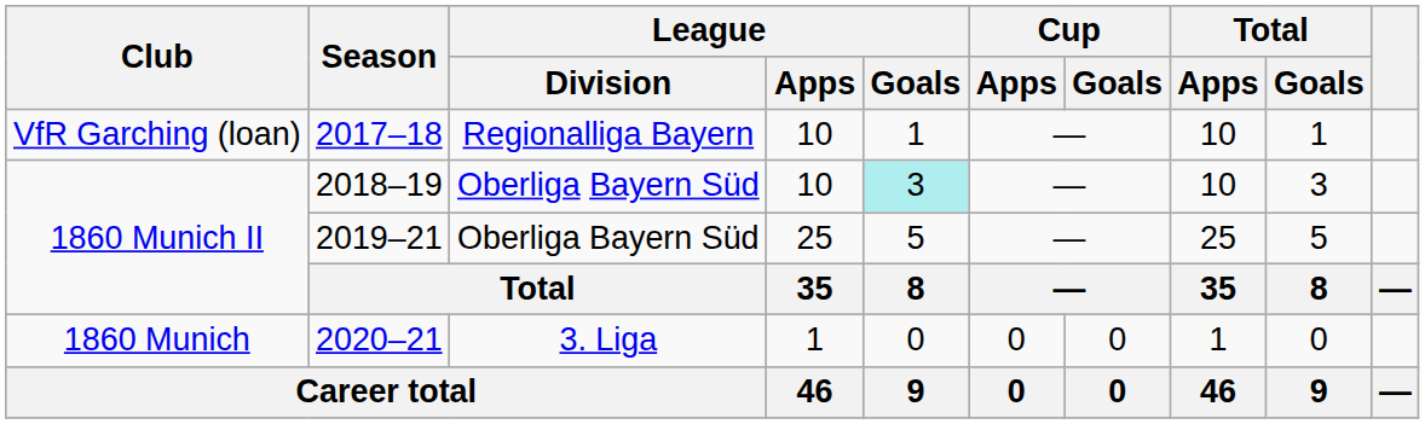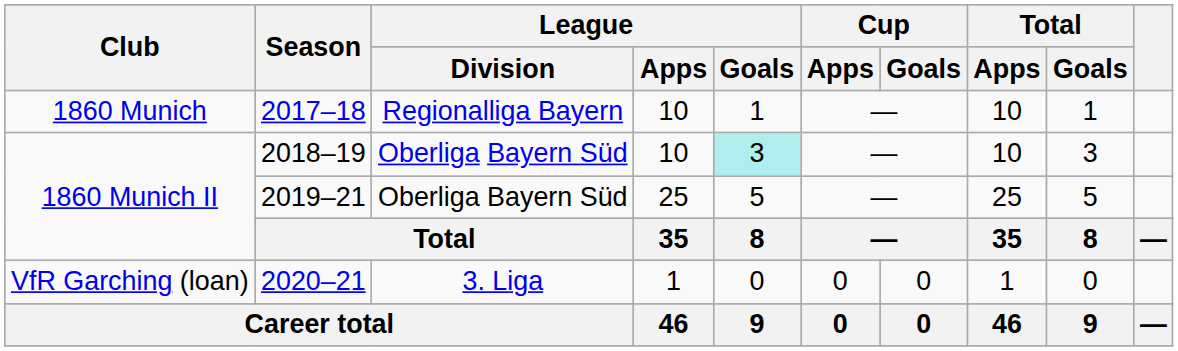 <table class="wikitable" style="text-align:center">
 <tr>
 <th rowspan="2">Club</th>
 <th rowspan="2">Season</th>
 <th colspan="3">League</th>
 <th colspan="2">Cup</th>
 <th colspan="2">Total</th>
 <th rowspan="2"></th>
 </tr>
 <tr>
 <th>Division</th>
 <th>Apps</th>
 <th>Goals</th>
 <th>Apps</th>
 <th>Goals</th>
 <th>Apps</th>
 <th>Goals</th>
 </tr>
 <tr>
-<td><a href='#'>VfR Garching</a> (loan)</td>
+<td><a href='#'>1860 Munich</a></td>
 <td><a href='#'>2017–18</a></td>
 <td><a href='#'>Regionalliga Bayern</a></td>
 <td>10</td>
 <td>1</td>
 <td colspan="2">—</td>
 <td>10</td>
 <td>1</td>
 <td></td>
 </tr>
 <tr>
 <td rowspan="3"><a href='#'>1860 Munich II</a></td>
 <td>2018–19</td>
 <td><a href='#'>Oberliga</a> <a href='#'>Bayern Süd</a></td>
 <td>10</td>
 <td style="background: paleturquoise;">3</td>
 <td colspan="2">—</td>
 <td>10</td>
 <td>3</td>
 <td></td>
 </tr>
 <tr>
 <td>2019–21</td>
 <td>Oberliga Bayern Süd</td>
 <td>25</td>
 <td>5</td>
 <td colspan="2">—</td>
 <td>25</td>
 <td>5</td>
 <td></td>
 </tr>
 <tr>
 <th colspan="2">Total</th>
 <th>35</th>
 <th>8</th>
 <th colspan="2">—</th>
 <th>35</th>
 <th>8</th>
 <th>—</th>
 </tr>
 <tr>
-<td><a href='#'>1860 Munich</a></td>
+<td><a href='#'>VfR Garching</a> (loan)</td>
 <td><a href='#'>2020–21</a></td>
 <td><a href='#'>3. Liga</a></td>
 <td>1</td>
 <td>0</td>
 <td>0</td>
 <td>0</td>
 <td>1</td>
 <td>0</td>
 <td></td>
 </tr>
 <tr>
 <th colspan="3">Career total</th>
 <th>46</th>
 <th>9</th>
 <th>0</th>
 <th>0</th>
 <th>46</th>
 <th>9</th>
 <th>—</th>
 </tr>
 </table>
